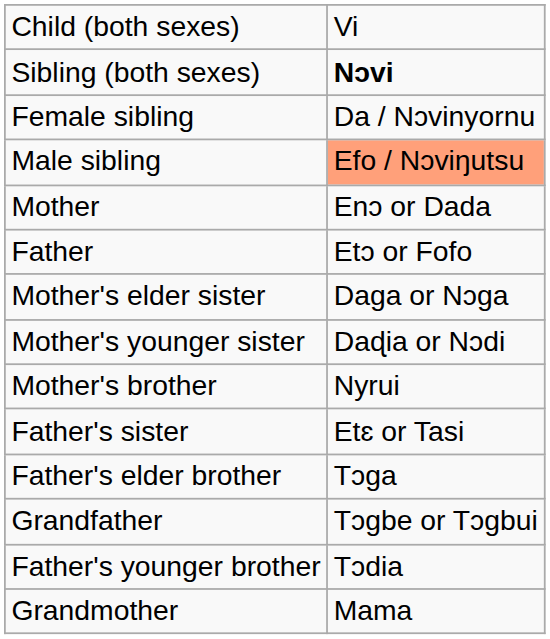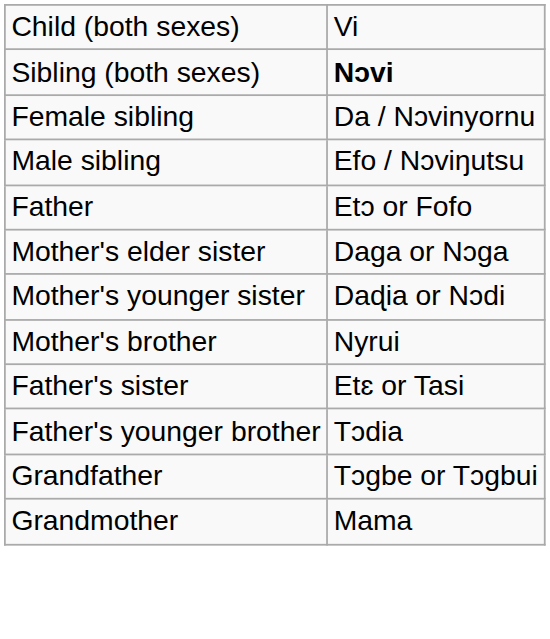 <table class="wikitable">
 <tr>
 <td>Child (both sexes)</td>
 <td>Vi</td>
 </tr>
 <tr>
 <td>Sibling (both sexes)</td>
 <td><strong>Nɔvi</strong></td>
 </tr>
 <tr>
 <td>Female sibling</td>
 <td>Da / Nɔvinyornu</td>
 </tr>
 <tr>
 <td>Male sibling</td>
-<td style="background: lightsalmon;">Efo / Nɔviŋutsu</td>
-</tr>
-<tr>
-<td>Mother</td>
-<td>Enɔ or Dada</td>
+<td>Efo / Nɔviŋutsu</td>
 </tr>
 <tr>
 <td>Father</td>
 <td>Etɔ or Fofo</td>
 </tr>
 <tr>
 <td>Mother's elder sister</td>
 <td>Daga or Nɔga</td>
 </tr>
 <tr>
 <td>Mother's younger sister</td>
 <td>Daɖia or Nɔdi</td>
 </tr>
 <tr>
 <td>Mother's brother</td>
 <td>Nyrui</td>
 </tr>
 <tr>
 <td>Father's sister</td>
 <td>Etɛ or Tasi</td>
 </tr>
 <tr>
-<td>Father's elder brother</td>
-<td>Tɔga</td>
+<td>Father's younger brother</td>
+<td>Tɔdia</td>
 </tr>
 <tr>
 <td>Grandfather</td>
 <td>Tɔgbe or Tɔgbui</td>
 </tr>
 <tr>
-<td>Father's younger brother</td>
-<td>Tɔdia</td>
-</tr>
-<tr>
 <td>Grandmother</td>
 <td>Mama</td>
 </tr>
 </table>
